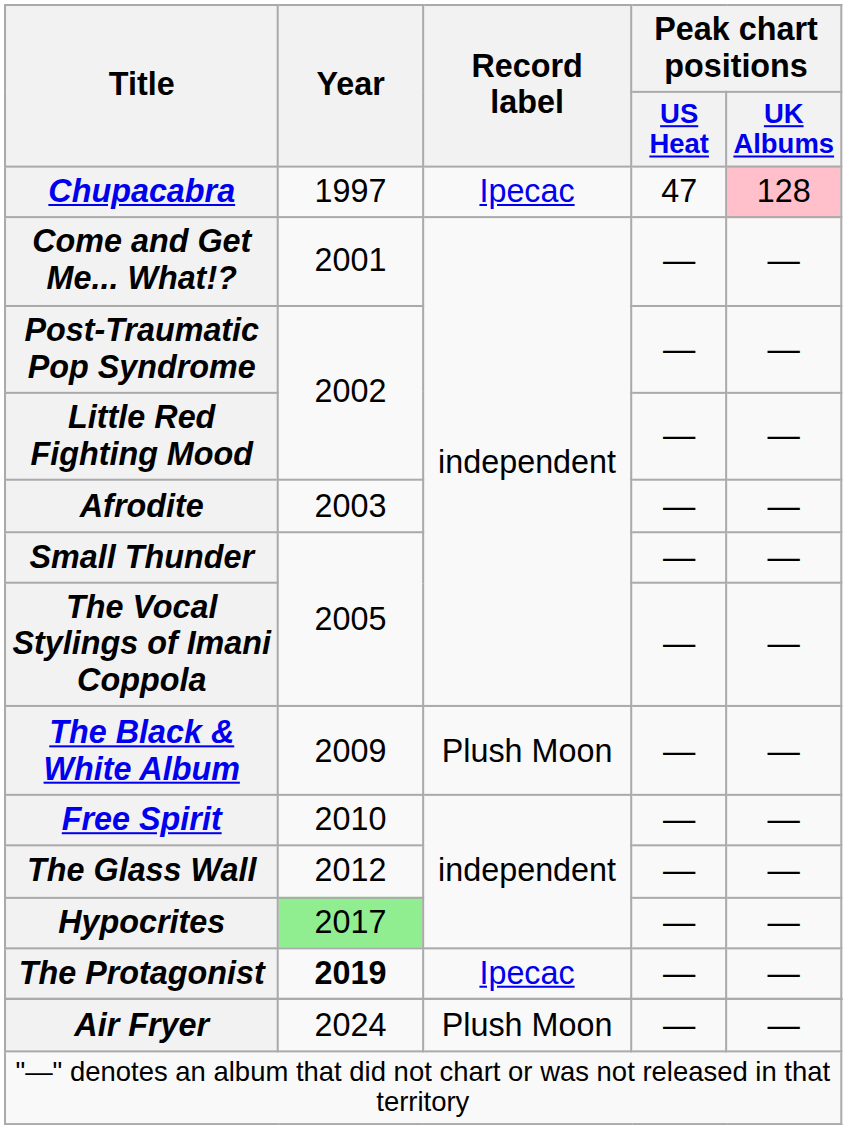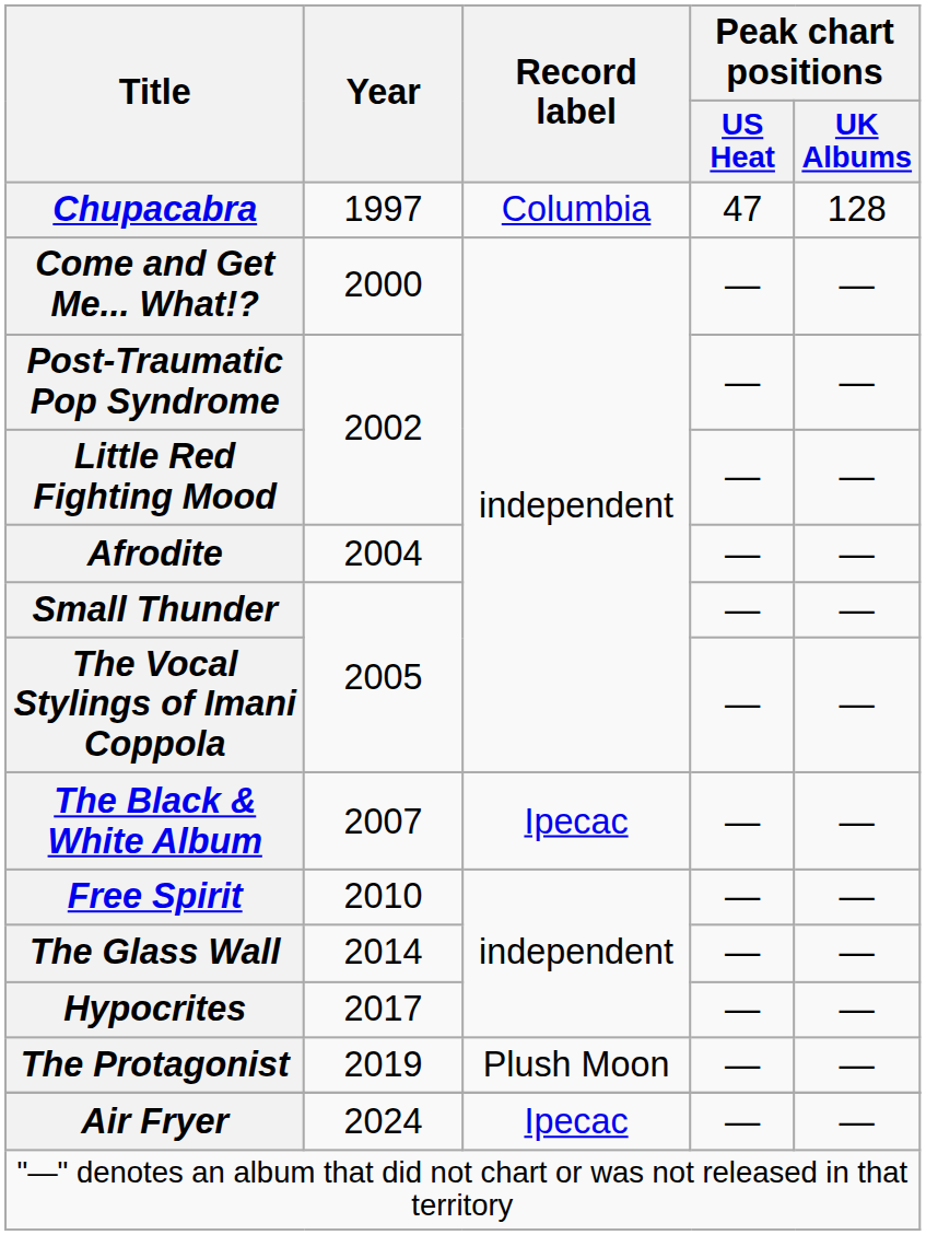 <table class="wikitable plainrowheaders" style="text-align:center;">
 <tr>
 <th scope="col" rowspan="2" style="width:8em;" align="left">Title</th>
 <th scope="col" rowspan="2" style="width:4em;" align="left">Year</th>
 <th scope="col" rowspan="2" style="width:6em;" align="left">Record label</th>
 <th scope="col" colspan="2">Peak chart positions</th>
 </tr>
 <tr>
 <th scope="col" style="width:3em;font-size:85%;"><a href='#'>US<br>Heat</a><br></th>
 <th scope="col" style="width:3em;font-size:85%;"><a href='#'>UK Albums</a><br></th>
 </tr>
 <tr>
 <th scope="row"><em><a href='#'>Chupacabra</a></em></th>
 <td>1997</td>
-<td><a href='#'>Ipecac</a></td>
+<td><a href='#'>Columbia</a></td>
 <td>47</td>
-<td style="background: pink;">128</td>
+<td>128</td>
 </tr>
 <tr>
 <th scope="row"><em>Come and Get Me... What!?</em></th>
-<td>2001</td>
+<td>2000</td>
 <td rowspan="6">independent</td>
 <td>—</td>
 <td>—</td>
 </tr>
 <tr>
 <th scope="row"><em>Post-Traumatic Pop Syndrome</em></th>
 <td rowspan="2">2002</td>
 <td>—</td>
 <td>—</td>
 </tr>
 <tr>
 <th scope="row"><em>Little Red Fighting Mood</em></th>
 <td>—</td>
 <td>—</td>
 </tr>
 <tr>
 <th scope="row"><em>Afrodite</em></th>
-<td>2003</td>
+<td>2004</td>
 <td>—</td>
 <td>—</td>
 </tr>
 <tr>
 <th scope="row"><em>Small Thunder</em></th>
 <td rowspan="2">2005</td>
 <td>—</td>
 <td>—</td>
 </tr>
 <tr>
 <th scope="row"><em>The Vocal Stylings of Imani Coppola</em></th>
 <td>—</td>
 <td>—</td>
 </tr>
 <tr>
 <th scope="row"><em><a href='#'>The Black & White Album</a></em></th>
-<td>2009</td>
-<td>Plush Moon</td>
+<td>2007</td>
+<td><a href='#'>Ipecac</a></td>
 <td>—</td>
 <td>—</td>
 </tr>
 <tr>
 <th scope="row"><em><a href='#'>Free Spirit</a></em></th>
 <td>2010</td>
 <td rowspan="3">independent</td>
 <td>—</td>
 <td>—</td>
 </tr>
 <tr>
 <th scope="row"><em>The Glass Wall</em></th>
-<td>2012</td>
+<td>2014</td>
 <td>—</td>
 <td>—</td>
 </tr>
 <tr>
 <th scope="row"><em>Hypocrites</em></th>
-<td style="background: lightgreen;">2017</td>
+<td>2017</td>
 <td>—</td>
 <td>—</td>
 </tr>
 <tr>
 <th scope="row"><em>The Protagonist</em></th>
-<td><strong>2019</strong></td>
-<td><a href='#'>Ipecac</a></td>
+<td>2019</td>
+<td>Plush Moon</td>
 <td>—</td>
 <td>—</td>
 </tr>
 <tr>
 </tr>
 <tr>
 <th scope="row"><em>Air Fryer</em></th>
 <td>2024</td>
-<td>Plush Moon</td>
+<td><a href='#'>Ipecac</a></td>
 <td>—</td>
 <td>—</td>
 </tr>
 <tr>
 <td colspan="6" style="font-size:85%">"—" denotes an album that did not chart or was not released in that territory</td>
 </tr>
 </table>
